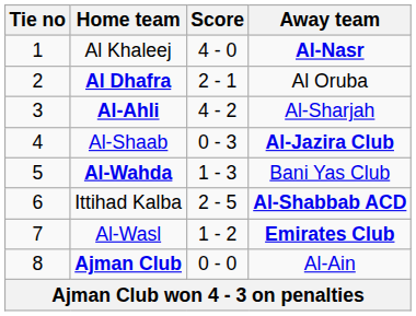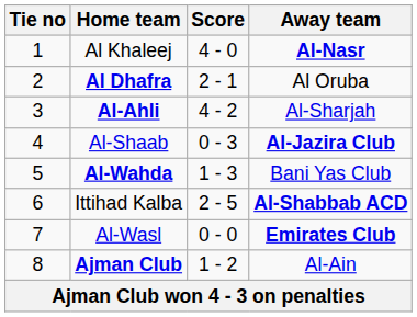 <table class="wikitable" style="text-align: center">
 <tr>
 <th>Tie no</th>
 <th>Home team</th>
 <th>Score</th>
 <th>Away team</th>
 </tr>
 <tr>
 <td>1</td>
 <td>Al Khaleej</td>
 <td>4 - 0</td>
 <td><strong><a href='#'>Al-Nasr</a></strong></td>
 </tr>
 <tr>
 <td>2</td>
 <td><strong><a href='#'>Al Dhafra</a></strong></td>
 <td>2 - 1</td>
 <td>Al Oruba</td>
 </tr>
 <tr>
 <td>3</td>
 <td><strong><a href='#'>Al-Ahli</a></strong></td>
 <td>4 - 2</td>
 <td><a href='#'>Al-Sharjah</a></td>
 </tr>
 <tr>
 <td>4</td>
 <td><a href='#'>Al-Shaab</a></td>
 <td>0 - 3</td>
 <td><strong><a href='#'>Al-Jazira Club</a></strong></td>
 </tr>
 <tr>
 <td>5</td>
 <td><strong><a href='#'>Al-Wahda</a></strong></td>
 <td>1 - 3</td>
 <td><a href='#'>Bani Yas Club</a></td>
 </tr>
 <tr>
 <td>6</td>
 <td>Ittihad Kalba</td>
 <td>2 - 5</td>
 <td><strong><a href='#'>Al-Shabbab ACD</a></strong></td>
 </tr>
 <tr>
 <td>7</td>
 <td><a href='#'>Al-Wasl</a></td>
-<td>1 - 2</td>
+<td>0 - 0</td>
 <td><strong><a href='#'>Emirates Club</a></strong></td>
 </tr>
 <tr>
 <td>8</td>
 <td><strong><a href='#'>Ajman Club</a></strong></td>
-<td>0 - 0</td>
+<td>1 - 2</td>
 <td><a href='#'>Al-Ain</a></td>
 </tr>
 <tr>
 <th colspan="4">Ajman Club won 4 - 3 on penalties</th>
 </tr>
 </table>
